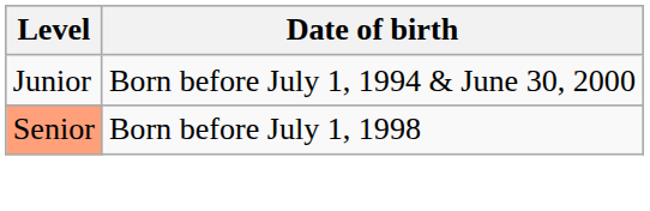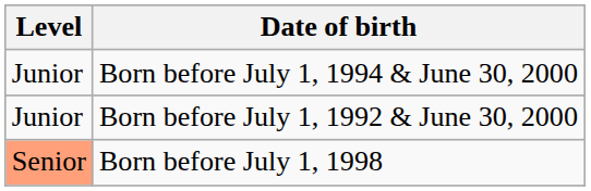 <table class="wikitable unsortable" style="text-align:left">
 <tr>
 <th scope="col">Level</th>
 <th scope="col">Date of birth</th>
 </tr>
 <tr>
 <td>Junior <em></em></td>
 <td>Born before July 1, 1994 & June 30, 2000</td>
 </tr>
 <tr>
+<td>Junior <em></em></td>
+<td>Born before July 1, 1992 & June 30, 2000</td>
+</tr>
+<tr>
 <td style="background: lightsalmon;">Senior <em></em></td>
 <td>Born before July 1, 1998</td>
 </tr>
 </table>
